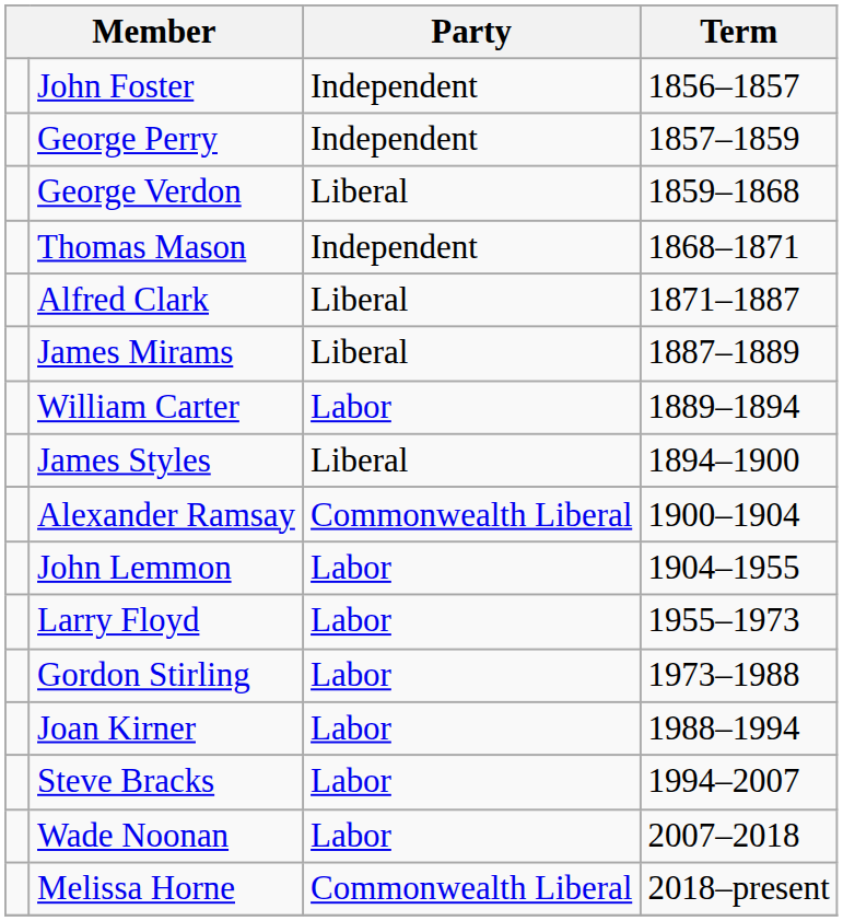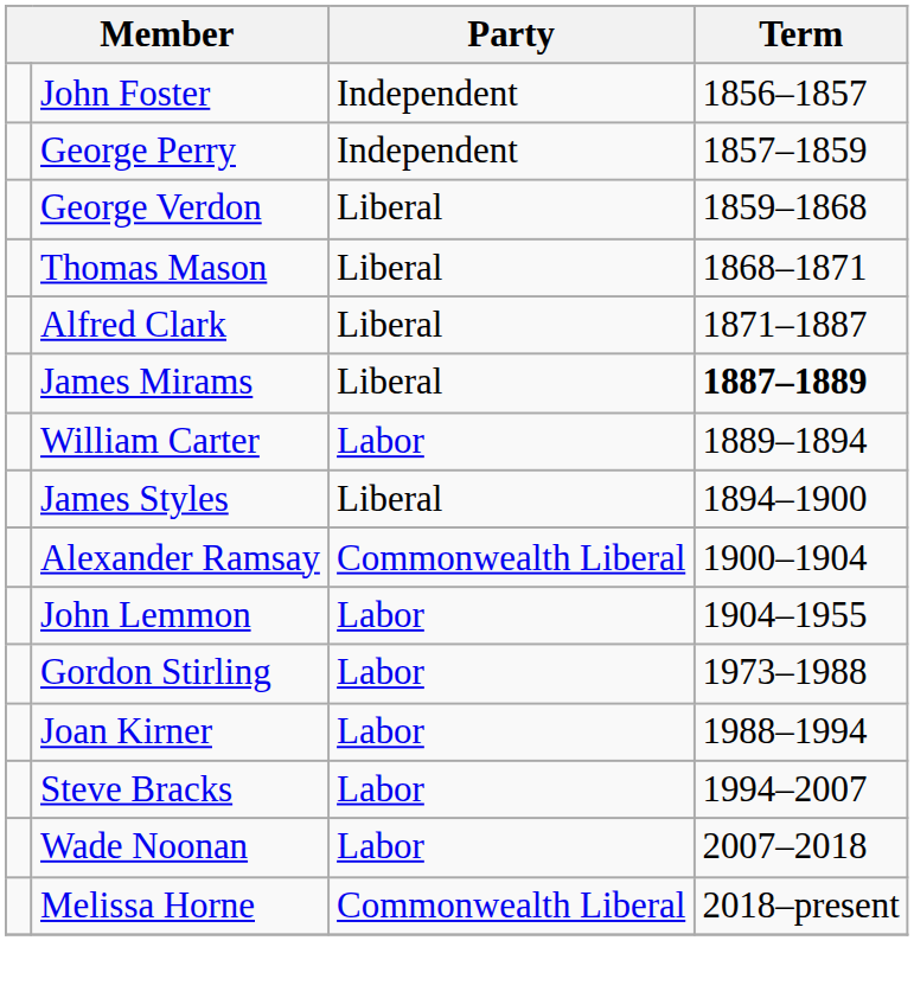 <table class="wikitable">
 <tr>
 <th colspan="2">Member</th>
 <th>Party</th>
 <th>Term</th>
 </tr>
 <tr>
 <td> </td>
 <td><a href='#'>John Foster</a></td>
 <td>Independent</td>
 <td>1856–1857</td>
 </tr>
 <tr>
 <td> </td>
 <td><a href='#'>George Perry</a></td>
 <td>Independent</td>
 <td>1857–1859</td>
 </tr>
 <tr>
 <td> </td>
 <td><a href='#'>George Verdon</a></td>
 <td>Liberal</td>
 <td>1859–1868</td>
 </tr>
 <tr>
 <td> </td>
 <td><a href='#'>Thomas Mason</a></td>
-<td>Independent</td>
+<td>Liberal</td>
 <td>1868–1871</td>
 </tr>
 <tr>
 <td> </td>
 <td><a href='#'>Alfred Clark</a></td>
 <td>Liberal</td>
 <td>1871–1887</td>
 </tr>
 <tr>
 <td> </td>
 <td><a href='#'>James Mirams</a></td>
 <td>Liberal</td>
-<td>1887–1889</td>
+<td><strong>1887–1889</strong></td>
 </tr>
 <tr>
 <td> </td>
 <td><a href='#'>William Carter</a></td>
 <td><a href='#'>Labor</a></td>
 <td>1889–1894</td>
 </tr>
 <tr>
 <td> </td>
 <td><a href='#'>James Styles</a></td>
 <td>Liberal</td>
 <td>1894–1900</td>
 </tr>
 <tr>
 <td> </td>
 <td><a href='#'>Alexander Ramsay</a></td>
 <td><a href='#'>Commonwealth Liberal</a></td>
 <td>1900–1904</td>
 </tr>
 <tr>
 <td> </td>
 <td><a href='#'>John Lemmon</a></td>
 <td><a href='#'>Labor</a></td>
 <td>1904–1955</td>
-</tr>
-<tr>
-<td> </td>
-<td><a href='#'>Larry Floyd</a></td>
-<td><a href='#'>Labor</a></td>
-<td>1955–1973</td>
 </tr>
 <tr>
 <td> </td>
 <td><a href='#'>Gordon Stirling</a></td>
 <td><a href='#'>Labor</a></td>
 <td>1973–1988</td>
 </tr>
 <tr>
 <td> </td>
 <td><a href='#'>Joan Kirner</a></td>
 <td><a href='#'>Labor</a></td>
 <td>1988–1994</td>
 </tr>
 <tr>
 <td> </td>
 <td><a href='#'>Steve Bracks</a></td>
 <td><a href='#'>Labor</a></td>
 <td>1994–2007</td>
 </tr>
 <tr>
 <td> </td>
 <td><a href='#'>Wade Noonan</a></td>
 <td><a href='#'>Labor</a></td>
 <td>2007–2018</td>
 </tr>
 <tr>
 <td> </td>
 <td><a href='#'>Melissa Horne</a></td>
 <td><a href='#'>Commonwealth Liberal</a></td>
 <td>2018–present</td>
 </tr>
 <tr>
 </tr>
 </table>
